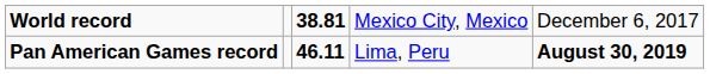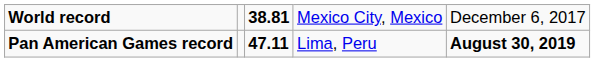 <table class="wikitable">
 <tr>
 <td><strong>World record</strong></td>
 <td></td>
 <td><strong>38.81</strong></td>
 <td><a href='#'>Mexico City</a>, <a href='#'>Mexico</a></td>
 <td>December 6, 2017</td>
 </tr>
 <tr>
 <td><strong>Pan American Games record</strong></td>
 <td></td>
-<td><strong>46.11</strong></td>
+<td><strong>47.11</strong></td>
 <td><a href='#'>Lima</a>, <a href='#'>Peru</a></td>
 <td><strong>August 30, 2019</strong></td>
 </tr>
 </table>
